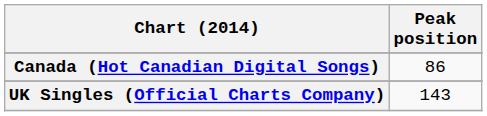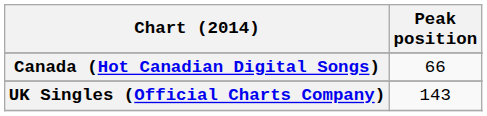 <table class="wikitable sortable plainrowheaders" style="text-align:center;">
 <tr>
 <th scope="col">Chart (2014)</th>
 <th scope="col">Peak<br>position</th>
 </tr>
 <tr>
 </tr>
 <tr>
 </tr>
 <tr>
 <th scope="row">Canada (<a href='#'>Hot Canadian Digital Songs</a>)</th>
-<td>86</td>
+<td>66</td>
 </tr>
 <tr>
 </tr>
 <tr>
 </tr>
 <tr>
 </tr>
 <tr>
 <th scope="row">UK Singles (<a href='#'>Official Charts Company</a>)</th>
 <td>143</td>
 </tr>
 <tr>
 </tr>
 <tr>
 </tr>
 </table>
